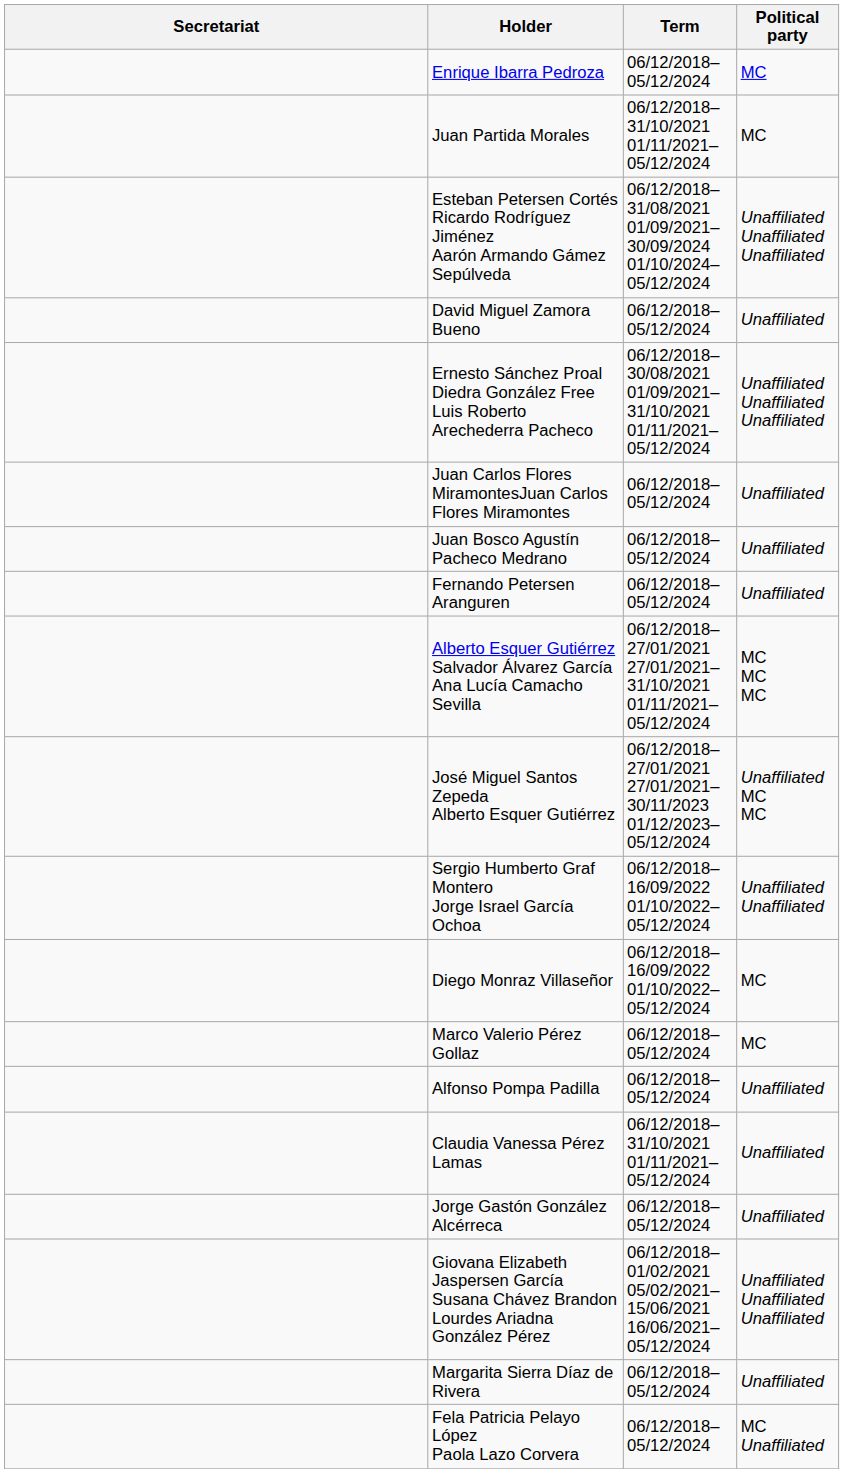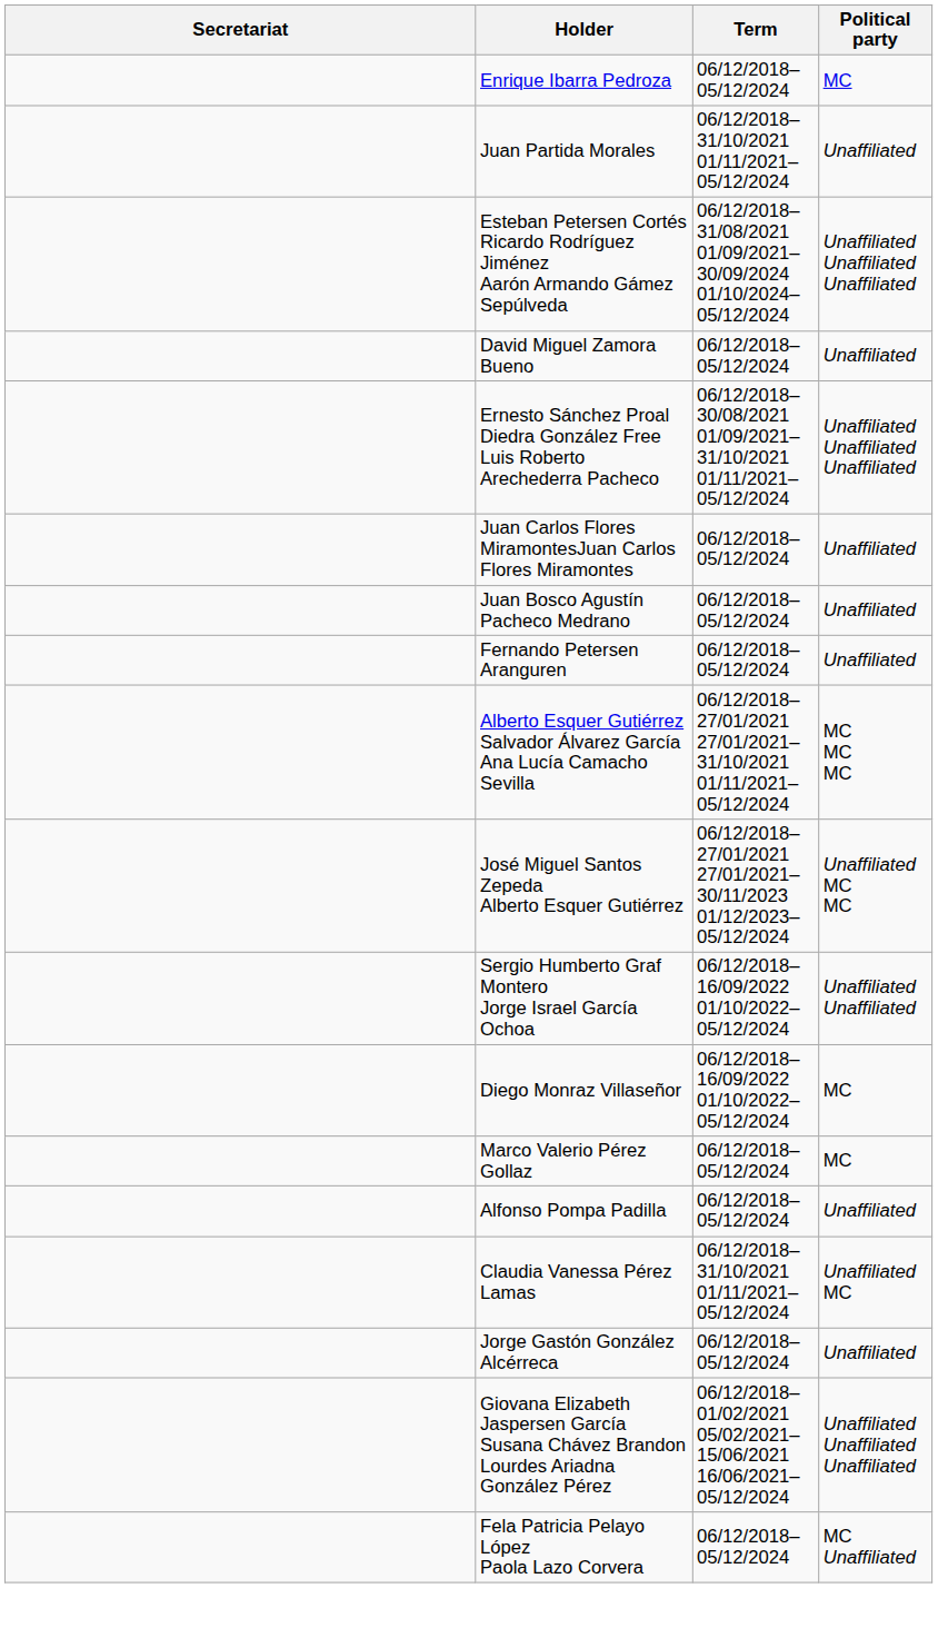 <table class="wikitable">
 <tr>
 <th width=400px>Secretariat</th>
 <th width=180px>Holder</th>
 <th width=102px>Term</th>
 <th width=90px>Political party</th>
 </tr>
 <tr>
 <td></td>
 <td><a href='#'>Enrique Ibarra Pedroza</a></td>
 <td>06/12/2018–05/12/2024</td>
 <td><a href='#'>MC</a> </td>
 </tr>
 <tr>
 <td> </td>
 <td>Juan Partida Morales</td>
 <td>06/12/2018–31/10/2021 <br>01/11/2021–05/12/2024</td>
-<td>MC </td>
+<td><em>Unaffiliated</em></td>
 </tr>
 <tr>
 <td></td>
 <td>Esteban Petersen Cortés<br>Ricardo Rodríguez Jiménez<br>Aarón Armando Gámez Sepúlveda</td>
 <td>06/12/2018–31/08/2021<br>01/09/2021–30/09/2024 <br>01/10/2024–05/12/2024</td>
 <td><em>Unaffiliated</em><br><em>Unaffiliated</em><br><em>Unaffiliated</em></td>
 </tr>
 <tr>
 <td></td>
 <td>David Miguel Zamora Bueno</td>
 <td>06/12/2018–05/12/2024</td>
 <td><em>Unaffiliated</em></td>
 </tr>
 <tr>
 <td></td>
 <td>Ernesto Sánchez Proal <br>Diedra González Free <br>Luis Roberto Arechederra Pacheco</td>
 <td>06/12/2018–30/08/2021 <br>01/09/2021–31/10/2021 <br>01/11/2021–05/12/2024</td>
 <td><em>Unaffiliated</em> <br><em>Unaffiliated</em> <br><em>Unaffiliated</em></td>
 </tr>
 <tr>
 <td></td>
 <td>Juan Carlos Flores MiramontesJuan Carlos Flores Miramontes</td>
 <td>06/12/2018–05/12/2024</td>
 <td><em>Unaffiliated</em></td>
 </tr>
 <tr>
 <td></td>
 <td>Juan Bosco Agustín Pacheco Medrano</td>
 <td>06/12/2018–05/12/2024</td>
 <td><em>Unaffiliated</em></td>
 </tr>
 <tr>
 <td></td>
 <td>Fernando Petersen Aranguren</td>
 <td>06/12/2018–05/12/2024</td>
 <td><em>Unaffiliated</em></td>
 </tr>
 <tr>
 <td></td>
 <td><a href='#'>Alberto Esquer Gutiérrez</a> <br>Salvador Álvarez García <br>Ana Lucía Camacho Sevilla</td>
 <td>06/12/2018–27/01/2021 <br>27/01/2021–31/10/2021 <br>01/11/2021–05/12/2024</td>
 <td>MC  <br>MC  <br>MC </td>
 </tr>
 <tr>
 <td></td>
 <td>José Miguel Santos Zepeda <br>Alberto Esquer Gutiérrez <br></td>
 <td>06/12/2018–27/01/2021 <br>27/01/2021–30/11/2023 <br>01/12/2023–05/12/2024</td>
 <td><em>Unaffiliated</em> <br>MC  <br>MC </td>
 </tr>
 <tr>
 <td></td>
 <td>Sergio Humberto Graf Montero<br>Jorge Israel García Ochoa</td>
 <td>06/12/2018–16/09/2022 <br>01/10/2022–05/12/2024</td>
 <td><em>Unaffiliated</em> <br><em>Unaffiliated</em></td>
 </tr>
 <tr>
 <td></td>
 <td>Diego Monraz Villaseñor</td>
 <td>06/12/2018–16/09/2022 <br>01/10/2022–05/12/2024</td>
 <td>MC </td>
 </tr>
 <tr>
 <td></td>
 <td>Marco Valerio Pérez Gollaz</td>
 <td>06/12/2018–05/12/2024</td>
 <td>MC </td>
 </tr>
 <tr>
 <td></td>
 <td>Alfonso Pompa Padilla</td>
 <td>06/12/2018–05/12/2024</td>
 <td><em>Unaffiliated</em></td>
 </tr>
 <tr>
 <td></td>
 <td Germán Ernesto Kotsiras Ralis Cumplido>Claudia Vanessa Pérez Lamas</td>
 <td>06/12/2018–31/10/2021 <br>01/11/2021–05/12/2024</td>
-<td><em>Unaffiliated</em></td>
+<td><em>Unaffiliated</em> <br>MC </td>
 </tr>
 <tr>
 <td></td>
 <td>Jorge Gastón González Alcérreca</td>
 <td>06/12/2018–05/12/2024</td>
 <td><em>Unaffiliated</em></td>
 </tr>
 <tr>
 <td></td>
 <td>Giovana Elizabeth Jaspersen García <br>Susana Chávez Brandon <br>Lourdes Ariadna González Pérez</td>
 <td>06/12/2018–01/02/2021 <br>05/02/2021–15/06/2021 <br>16/06/2021–05/12/2024</td>
 <td><em>Unaffiliated</em> <br><em>Unaffiliated</em> <br><em>Unaffiliated</em></td>
 </tr>
 <tr>
 <td></td>
-<td>Margarita Sierra Díaz de Rivera</td>
-<td>06/12/2018–05/12/2024</td>
-<td><em>Unaffiliated</em></td>
-</tr>
-<tr>
-<td></td>
 <td>Fela Patricia Pelayo López <br>Paola Lazo Corvera</td>
 <td>06/12/2018–05/12/2024</td>
 <td>MC  <br><em>Unaffiliated</em></td>
 </tr>
 </table>
